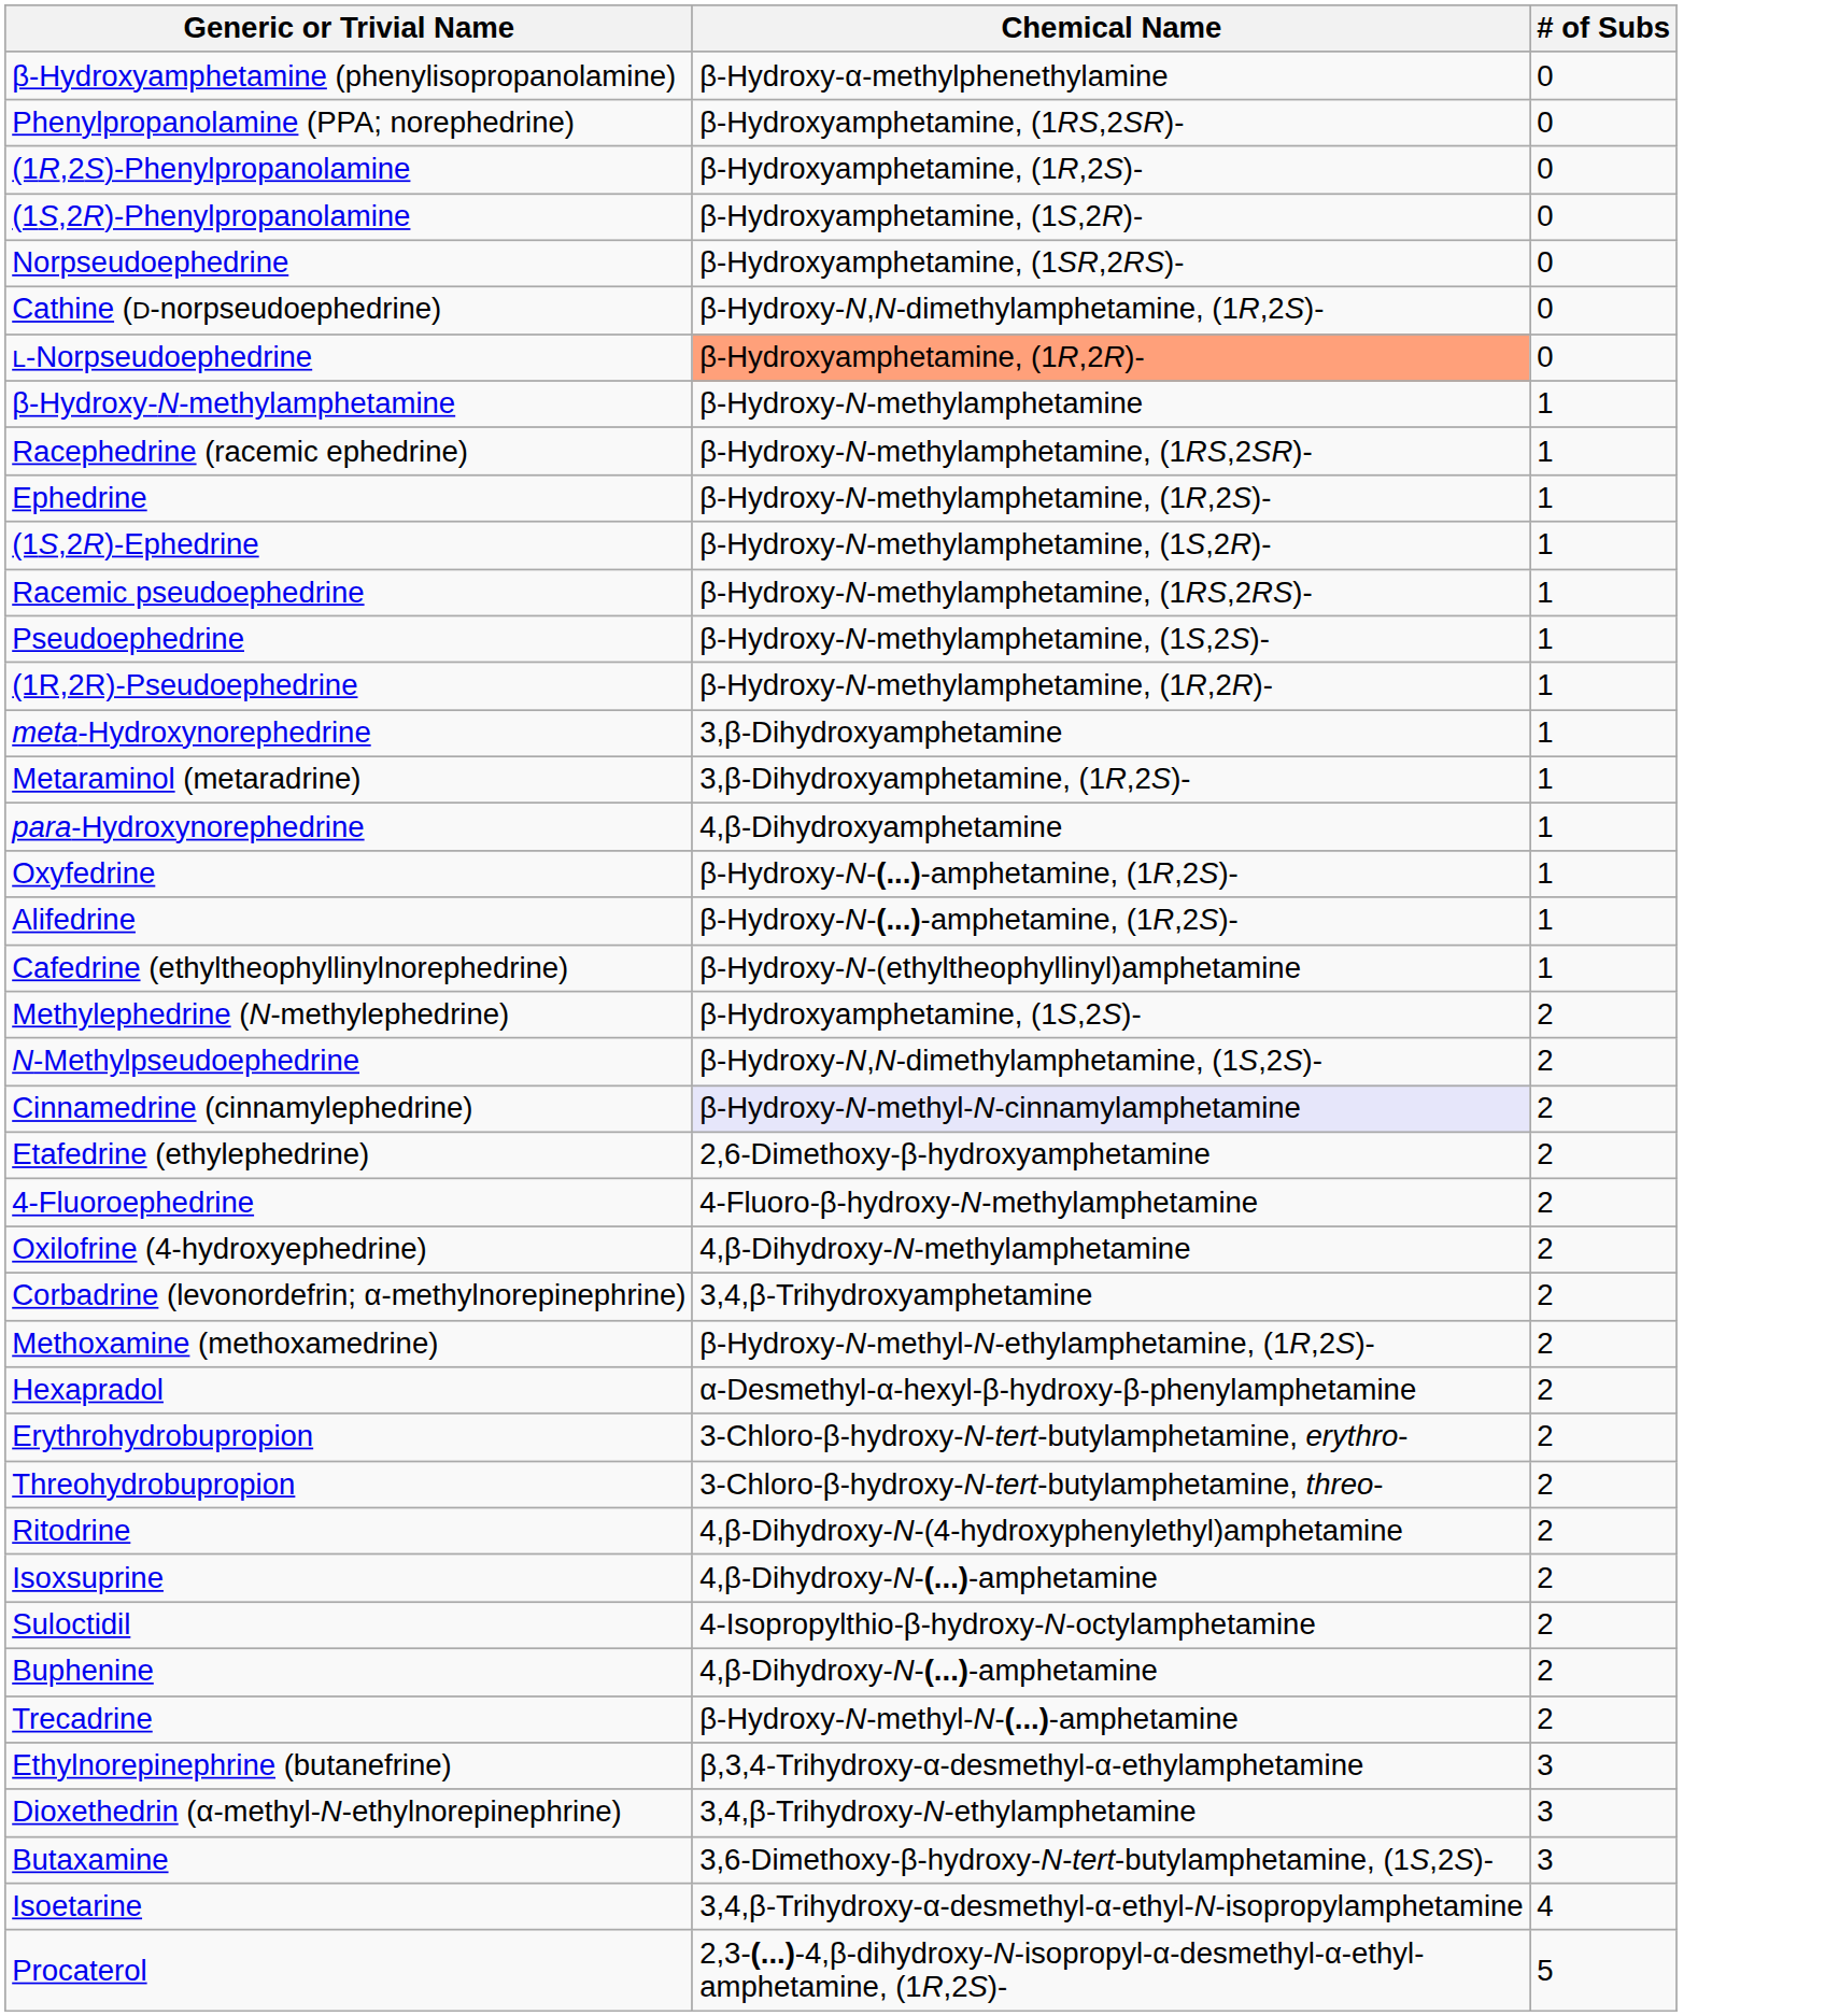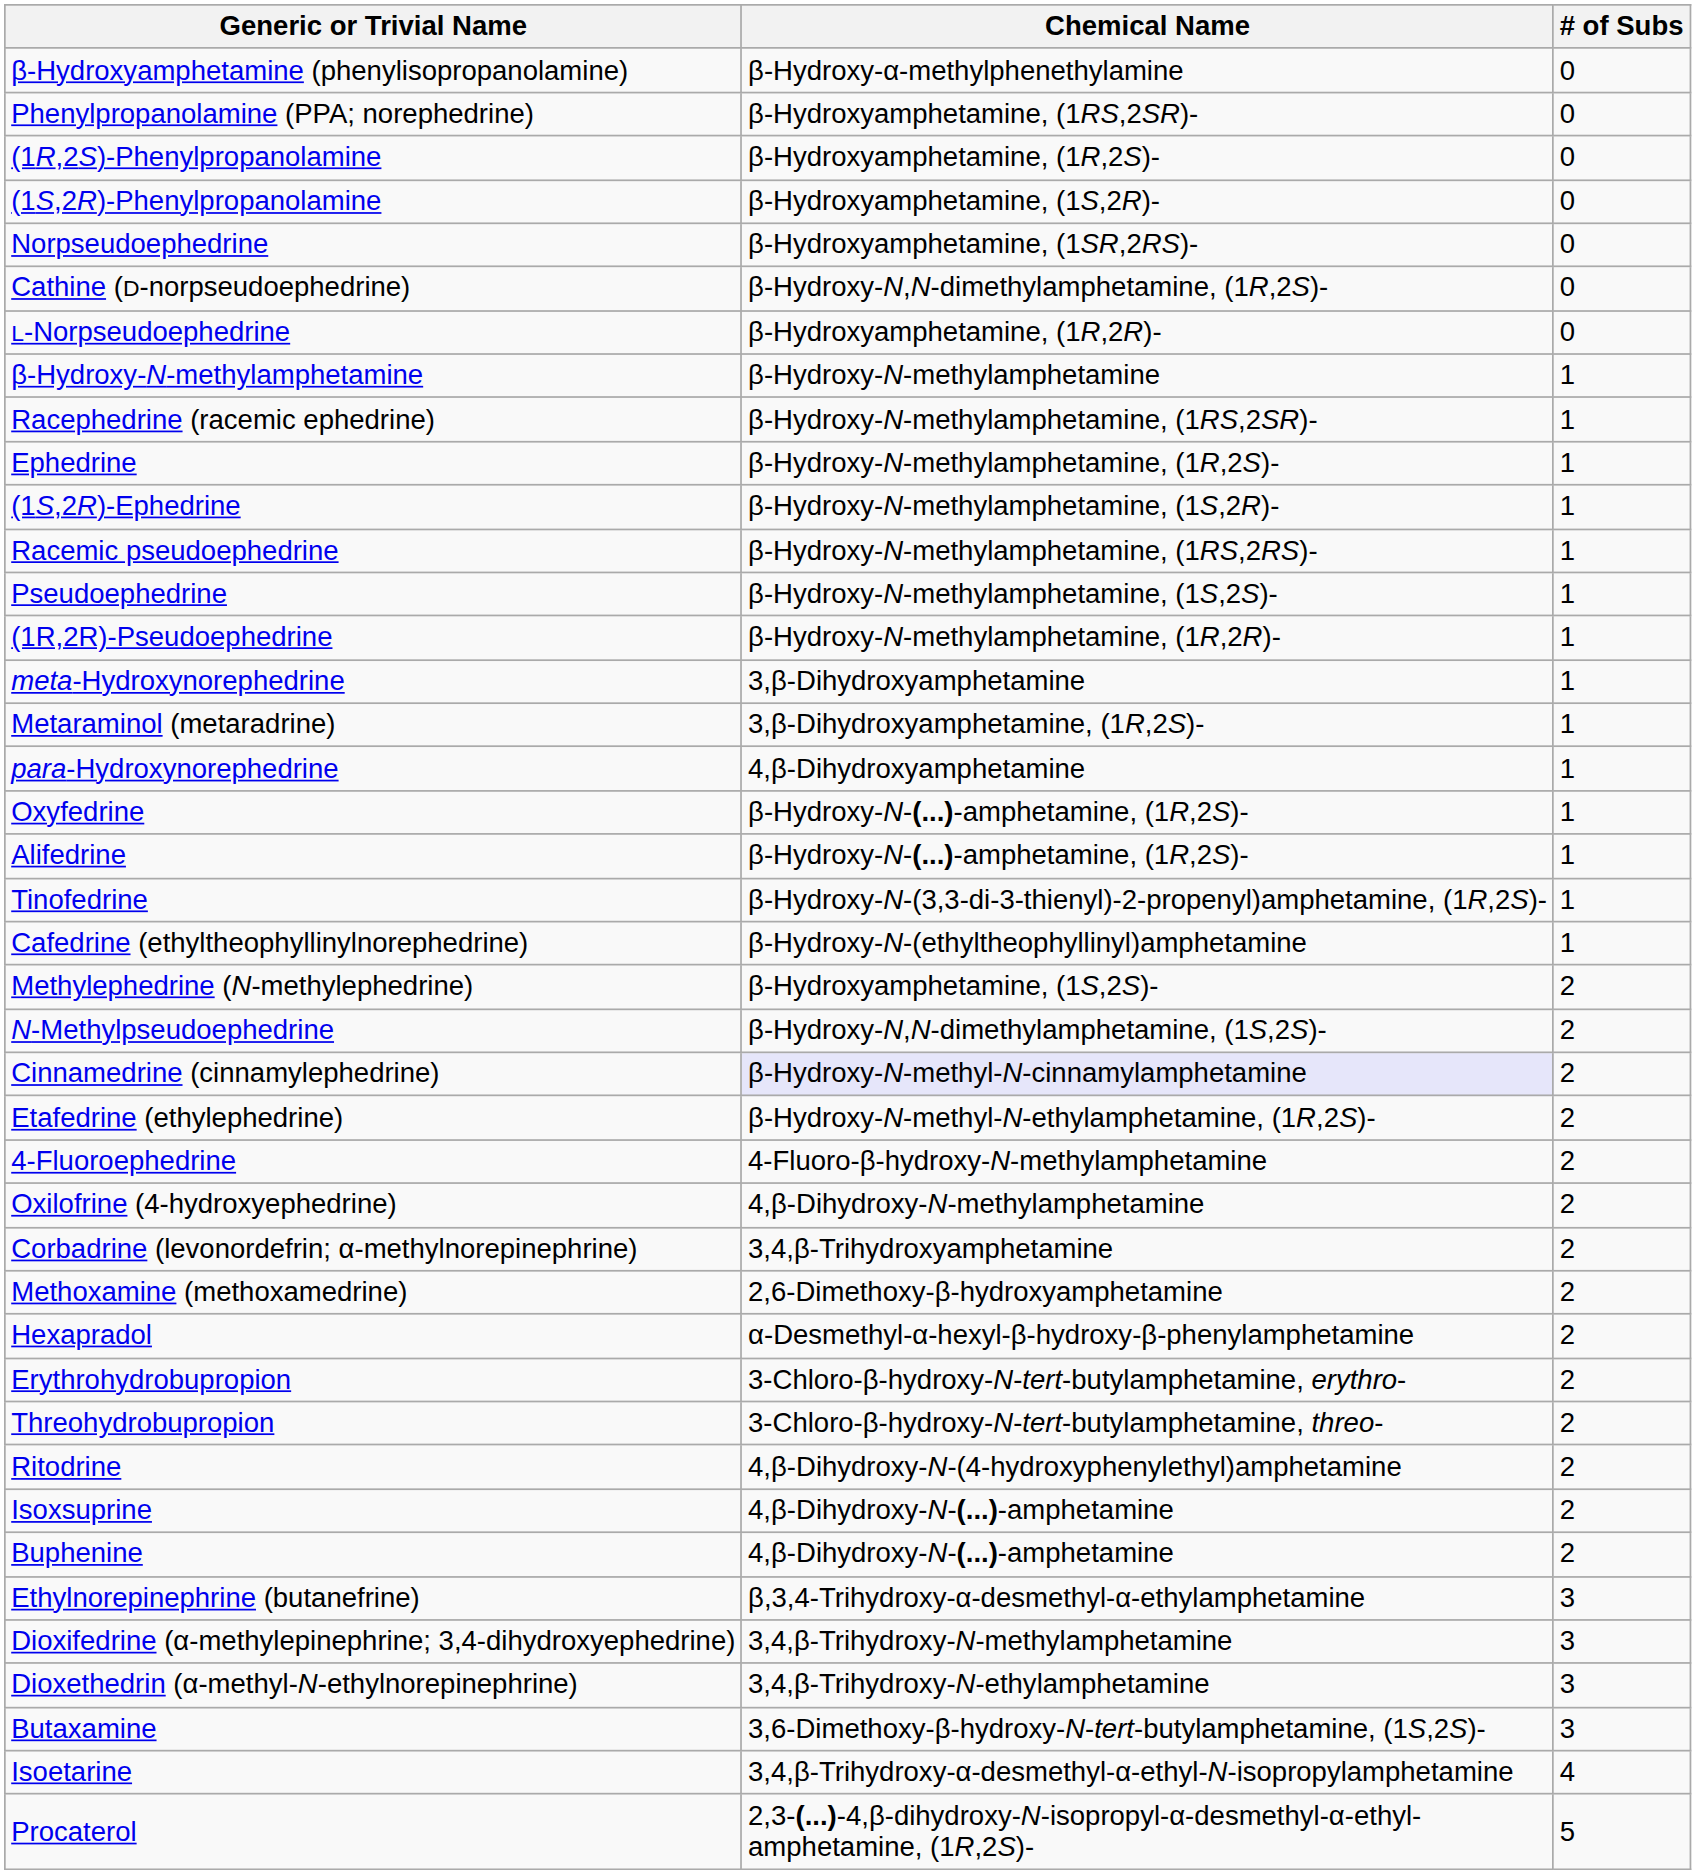 <table class="wikitable sticky-header sortable">
 <tr>
 <th>Generic or Trivial Name</th>
 <th>Chemical Name</th>
 <th># of Subs</th>
 </tr>
 <tr>
 <td><a href='#'>β-Hydroxyamphetamine</a> (phenylisopropanolamine)</td>
 <td>β-Hydroxy-α-methylphenethylamine</td>
 <td>0</td>
 </tr>
 <tr>
 <td><a href='#'>Phenylpropanolamine</a> (PPA; norephedrine)</td>
 <td>β-Hydroxyamphetamine, (1<em>RS</em>,2<em>SR</em>)-</td>
 <td>0</td>
 </tr>
 <tr>
 <td><a href='#'>(1<em>R</em>,2<em>S</em>)-Phenylpropanolamine</a></td>
 <td>β-Hydroxyamphetamine, (1<em>R</em>,2<em>S</em>)-</td>
 <td>0</td>
 </tr>
 <tr>
 <td><a href='#'>(1<em>S</em>,2<em>R</em>)-Phenylpropanolamine</a></td>
 <td>β-Hydroxyamphetamine, (1<em>S</em>,2<em>R</em>)-</td>
 <td>0</td>
 </tr>
 <tr>
 <td><a href='#'>Norpseudoephedrine</a></td>
 <td>β-Hydroxyamphetamine, (1<em>SR</em>,2<em>RS</em>)-</td>
 <td>0</td>
 </tr>
 <tr>
 <td><a href='#'>Cathine</a> (<small>D</small>-norpseudoephedrine)</td>
 <td>β-Hydroxy-<em>N</em>,<em>N</em>-dimethylamphetamine, (1<em>R</em>,2<em>S</em>)-</td>
 <td>0</td>
 </tr>
 <tr>
 <td><a href='#'><small>L</small>-Norpseudoephedrine</a></td>
-<td style="background: lightsalmon;">β-Hydroxyamphetamine, (1<em>R</em>,2<em>R</em>)-</td>
+<td>β-Hydroxyamphetamine, (1<em>R</em>,2<em>R</em>)-</td>
 <td>0</td>
 </tr>
 <tr>
 <td><a href='#'>β-Hydroxy-<em>N</em>-methylamphetamine</a></td>
 <td>β-Hydroxy-<em>N</em>-methylamphetamine</td>
 <td>1</td>
 </tr>
 <tr>
 <td><a href='#'>Racephedrine</a> (racemic ephedrine)</td>
 <td>β-Hydroxy-<em>N</em>-methylamphetamine, (1<em>RS</em>,2<em>SR</em>)-</td>
 <td>1</td>
 </tr>
 <tr>
 <td><a href='#'>Ephedrine</a></td>
 <td>β-Hydroxy-<em>N</em>-methylamphetamine, (1<em>R</em>,2<em>S</em>)-</td>
 <td>1</td>
 </tr>
 <tr>
 <td><a href='#'>(1<em>S</em>,2<em>R</em>)-Ephedrine</a></td>
 <td>β-Hydroxy-<em>N</em>-methylamphetamine, (1<em>S</em>,2<em>R</em>)-</td>
 <td>1</td>
 </tr>
 <tr>
 <td><a href='#'>Racemic pseudoephedrine</a></td>
 <td>β-Hydroxy-<em>N</em>-methylamphetamine, (1<em>RS</em>,2<em>RS</em>)-</td>
 <td>1</td>
 </tr>
 <tr>
 <td><a href='#'>Pseudoephedrine</a></td>
 <td>β-Hydroxy-<em>N</em>-methylamphetamine, (1<em>S</em>,2<em>S</em>)-</td>
 <td>1</td>
 </tr>
 <tr>
 <td><a href='#'>(1R,2R)-Pseudoephedrine</a></td>
 <td>β-Hydroxy-<em>N</em>-methylamphetamine, (1<em>R</em>,2<em>R</em>)-</td>
 <td>1</td>
 </tr>
 <tr>
 <td><a href='#'><em>meta</em>-Hydroxynorephedrine</a></td>
 <td>3,β-Dihydroxyamphetamine</td>
 <td>1</td>
 </tr>
 <tr>
 <td><a href='#'>Metaraminol</a> (metaradrine)</td>
 <td>3,β-Dihydroxyamphetamine, (1<em>R</em>,2<em>S</em>)-</td>
 <td>1</td>
 </tr>
 <tr>
 <td><a href='#'><em>para</em>-Hydroxynorephedrine</a></td>
 <td>4,β-Dihydroxyamphetamine</td>
 <td>1</td>
 </tr>
 <tr>
 <td><a href='#'>Oxyfedrine</a></td>
 <td>β-Hydroxy-<em>N</em>-<strong>(...)</strong>-amphetamine, (1<em>R</em>,2<em>S</em>)-</td>
 <td>1</td>
 </tr>
 <tr>
 <td><a href='#'>Alifedrine</a></td>
 <td>β-Hydroxy-<em>N</em>-<strong>(...)</strong>-amphetamine, (1<em>R</em>,2<em>S</em>)-</td>
 <td>1</td>
 </tr>
 <tr>
+<td><a href='#'>Tinofedrine</a></td>
+<td>β-Hydroxy-<em>N</em>-(3,3-di-3-thienyl)-2-propenyl)amphetamine, (1<em>R</em>,2<em>S</em>)-</td>
+<td>1</td>
+</tr>
+<tr>
 <td><a href='#'>Cafedrine</a> (ethyltheophyllinylnorephedrine)</td>
 <td>β-Hydroxy-<em>N</em>-(ethyltheophyllinyl)amphetamine</td>
 <td>1</td>
 </tr>
 <tr>
 <td><a href='#'>Methylephedrine</a> (<em>N</em>-methylephedrine)</td>
 <td>β-Hydroxyamphetamine, (1<em>S</em>,2<em>S</em>)-</td>
 <td>2</td>
 </tr>
 <tr>
 <td><a href='#'><em>N</em>-Methylpseudoephedrine</a></td>
 <td>β-Hydroxy-<em>N</em>,<em>N</em>-dimethylamphetamine, (1<em>S</em>,2<em>S</em>)-</td>
 <td>2</td>
 </tr>
 <tr>
 <td><a href='#'>Cinnamedrine</a> (cinnamylephedrine)</td>
 <td style="background: lavender;">β-Hydroxy-<em>N</em>-methyl-<em>N</em>-cinnamylamphetamine</td>
 <td>2</td>
 </tr>
 <tr>
 <td><a href='#'>Etafedrine</a> (ethylephedrine)</td>
-<td>2,6-Dimethoxy-β-hydroxyamphetamine</td>
+<td>β-Hydroxy-<em>N</em>-methyl-<em>N</em>-ethylamphetamine, (1<em>R</em>,2<em>S</em>)-</td>
 <td>2</td>
 </tr>
 <tr>
 <td><a href='#'>4-Fluoroephedrine</a></td>
 <td>4-Fluoro-β-hydroxy-<em>N</em>-methylamphetamine</td>
 <td>2</td>
 </tr>
 <tr>
 <td><a href='#'>Oxilofrine</a> (4-hydroxyephedrine)</td>
 <td>4,β-Dihydroxy-<em>N</em>-methylamphetamine</td>
 <td>2</td>
 </tr>
 <tr>
 <td><a href='#'>Corbadrine</a> (levonordefrin; α-methylnorepinephrine)</td>
 <td>3,4,β-Trihydroxyamphetamine</td>
 <td>2</td>
 </tr>
 <tr>
 <td><a href='#'>Methoxamine</a> (methoxamedrine)</td>
-<td>β-Hydroxy-<em>N</em>-methyl-<em>N</em>-ethylamphetamine, (1<em>R</em>,2<em>S</em>)-</td>
+<td>2,6-Dimethoxy-β-hydroxyamphetamine</td>
 <td>2</td>
 </tr>
 <tr>
 <td><a href='#'>Hexapradol</a></td>
 <td>α-Desmethyl-α-hexyl-β-hydroxy-β-phenylamphetamine</td>
 <td>2</td>
 </tr>
 <tr>
 <td><a href='#'>Erythrohydrobupropion</a></td>
 <td>3-Chloro-β-hydroxy-<em>N</em>-<em>tert</em>-butylamphetamine, <em>erythro</em>-</td>
 <td>2</td>
 </tr>
 <tr>
 <td><a href='#'>Threohydrobupropion</a></td>
 <td>3-Chloro-β-hydroxy-<em>N</em>-<em>tert</em>-butylamphetamine, <em>threo</em>-</td>
 <td>2</td>
 </tr>
 <tr>
 <td><a href='#'>Ritodrine</a></td>
 <td>4,β-Dihydroxy-<em>N</em>-(4-hydroxyphenylethyl)amphetamine</td>
 <td>2</td>
 </tr>
 <tr>
 <td><a href='#'>Isoxsuprine</a></td>
 <td>4,β-Dihydroxy-<em>N</em>-<strong>(...)</strong>-amphetamine</td>
 <td>2</td>
 </tr>
 <tr>
-<td><a href='#'>Suloctidil</a></td>
-<td>4-Isopropylthio-β-hydroxy-<em>N</em>-octylamphetamine</td>
-<td>2</td>
-</tr>
-<tr>
 <td><a href='#'>Buphenine</a></td>
 <td>4,β-Dihydroxy-<em>N</em>-<strong>(...)</strong>-amphetamine</td>
 <td>2</td>
 </tr>
 <tr>
-<td><a href='#'>Trecadrine</a></td>
-<td>β-Hydroxy-<em>N</em>-methyl-<em>N</em>-<strong>(...)</strong>-amphetamine</td>
-<td>2</td>
+<td><a href='#'>Ethylnorepinephrine</a> (butanefrine)</td>
+<td>β,3,4-Trihydroxy-α-desmethyl-α-ethylamphetamine</td>
+<td>3</td>
 </tr>
 <tr>
-<td><a href='#'>Ethylnorepinephrine</a> (butanefrine)</td>
-<td>β,3,4-Trihydroxy-α-desmethyl-α-ethylamphetamine</td>
+<td><a href='#'>Dioxifedrine</a> (α-methylepinephrine; 3,4-dihydroxyephedrine)</td>
+<td>3,4,β-Trihydroxy-<em>N</em>-methylamphetamine</td>
 <td>3</td>
 </tr>
 <tr>
 <td><a href='#'>Dioxethedrin</a> (α-methyl-<em>N</em>-ethylnorepinephrine)</td>
 <td>3,4,β-Trihydroxy-<em>N</em>-ethylamphetamine</td>
 <td>3</td>
 </tr>
 <tr>
 <td><a href='#'>Butaxamine</a></td>
 <td>3,6-Dimethoxy-β-hydroxy-<em>N</em>-<em>tert</em>-butylamphetamine, (1<em>S</em>,2<em>S</em>)-</td>
 <td>3</td>
 </tr>
 <tr>
 <td><a href='#'>Isoetarine</a></td>
 <td>3,4,β-Trihydroxy-α-desmethyl-α-ethyl-<em>N</em>-isopropylamphetamine</td>
 <td>4</td>
 </tr>
 <tr>
 <td><a href='#'>Procaterol</a></td>
 <td>2,3-<strong>(...)</strong>-4,β-dihydroxy-<em>N</em>-isopropyl-α-desmethyl-α-ethyl-<br>amphetamine, (1<em>R</em>,2<em>S</em>)-</td>
 <td>5</td>
 </tr>
 </table>
